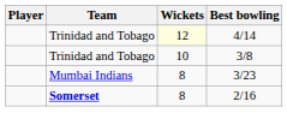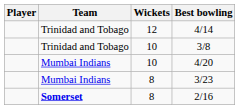 <table class="wikitable sortable" style="text-align:center;">
 <tr>
 <th>Player</th>
 <th>Team</th>
 <th>Wickets</th>
 <th>Best bowling</th>
 </tr>
 <tr>
 <td style="text-align:left;"></td>
 <td style="text-align:left;">Trinidad and Tobago</td>
-<td style="background: lightyellow;">12</td>
+<td>12</td>
 <td>4/14</td>
 </tr>
 <tr>
 <td style="text-align:left;"></td>
 <td style="text-align:left;">Trinidad and Tobago</td>
 <td>10</td>
 <td>3/8</td>
+</tr>
+<tr>
+<td style="text-align:left;"></td>
+<td style="text-align:left;"><a href='#'>Mumbai Indians</a></td>
+<td>10</td>
+<td>4/20</td>
 </tr>
 <tr>
 <td style="text-align:left;"></td>
 <td style="text-align:left;"><a href='#'>Mumbai Indians</a></td>
 <td>8</td>
 <td>3/23</td>
 </tr>
 <tr>
 <td style="text-align:left;"></td>
 <td style="text-align:left;"><strong><a href='#'>Somerset</a></strong></td>
 <td>8</td>
 <td>2/16</td>
 </tr>
 </table>
